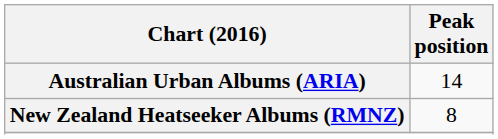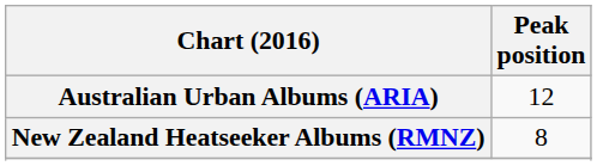 <table class="wikitable sortable plainrowheaders" style="text-align:center">
 <tr>
 <th scope="col">Chart (2016)</th>
 <th scope="col">Peak<br> position</th>
 </tr>
 <tr>
 <th scope="row">Australian Urban Albums (<a href='#'>ARIA</a>)</th>
-<td>14</td>
+<td>12</td>
 </tr>
 <tr>
 <th scope="row">New Zealand Heatseeker Albums (<a href='#'>RMNZ</a>)</th>
 <td>8</td>
 </tr>
 <tr>
 </tr>
 <tr>
 </tr>
 <tr>
 </tr>
 <tr>
 </tr>
 </table>
